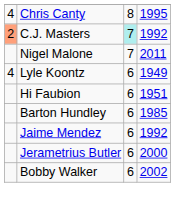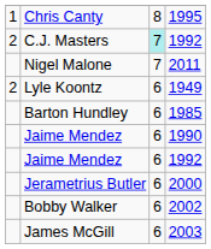 <table class="wikitable">
 <tr>
 </tr>
 <tr>
-<td>4</td>
+<td>1</td>
 <td><a href='#'>Chris Canty</a></td>
 <td>8</td>
 <td><a href='#'>1995</a></td>
 </tr>
 <tr>
-<td style="background: lightsalmon;">2</td>
+<td>2</td>
 <td>C.J. Masters</td>
 <td style="background: paleturquoise;">7</td>
 <td><a href='#'>1992</a></td>
 </tr>
 <tr>
 <td></td>
 <td>Nigel Malone</td>
 <td>7</td>
 <td><a href='#'>2011</a></td>
 </tr>
 <tr>
-<td>4</td>
+<td>2</td>
 <td>Lyle Koontz</td>
 <td>6</td>
 <td><a href='#'>1949</a></td>
 </tr>
 <tr>
 <td></td>
-<td>Hi Faubion</td>
+<td>Barton Hundley</td>
 <td>6</td>
-<td><a href='#'>1951</a></td>
+<td><a href='#'>1985</a></td>
 </tr>
 <tr>
 <td></td>
-<td>Barton Hundley</td>
+<td><a href='#'>Jaime Mendez</a></td>
 <td>6</td>
-<td><a href='#'>1985</a></td>
+<td><a href='#'>1990</a></td>
 </tr>
 <tr>
 <td></td>
 <td><a href='#'>Jaime Mendez</a></td>
 <td>6</td>
 <td><a href='#'>1992</a></td>
 </tr>
 <tr>
 <td></td>
 <td><a href='#'>Jerametrius Butler</a></td>
 <td>6</td>
 <td><a href='#'>2000</a></td>
 </tr>
 <tr>
 <td></td>
 <td>Bobby Walker</td>
 <td>6</td>
 <td><a href='#'>2002</a></td>
 </tr>
+<tr>
+<td></td>
+<td>James McGill</td>
+<td>6</td>
+<td><a href='#'>2003</a></td>
+</tr>
 </table>
